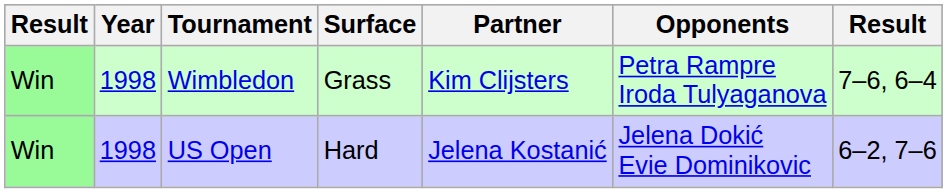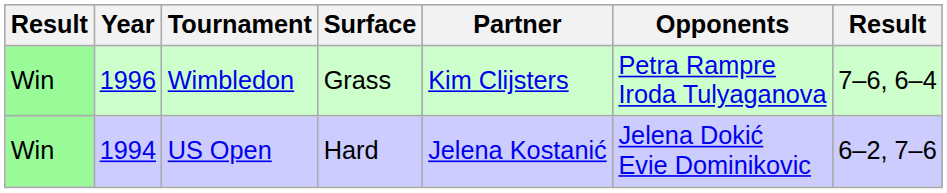 <table class="sortable wikitable" style="font-size:97%;">
 <tr>
 <th><strong>Result</strong></th>
 <th><strong>Year</strong></th>
 <th><strong>Tournament</strong></th>
 <th><strong>Surface</strong></th>
 <th><strong>Partner</strong></th>
 <th><strong>Opponents</strong></th>
 <th><strong>Result</strong></th>
 </tr>
 <tr bgcolor="#CCFFCC">
 <td style="background:#98fb98;">Win</td>
-<td><a href='#'>1998</a></td>
+<td><a href='#'>1996</a></td>
 <td><a href='#'>Wimbledon</a></td>
 <td>Grass</td>
 <td> <a href='#'>Kim Clijsters</a></td>
 <td> <a href='#'>Petra Rampre</a> <br>  <a href='#'>Iroda Tulyaganova</a></td>
 <td>7–6, 6–4</td>
 </tr>
 <tr bgcolor="#CCCCFF">
 <td style="background:#98fb98;">Win</td>
-<td><a href='#'>1998</a></td>
+<td><a href='#'>1994</a></td>
 <td><a href='#'>US Open</a></td>
 <td>Hard</td>
 <td> <a href='#'>Jelena Kostanić</a></td>
 <td> <a href='#'>Jelena Dokić</a> <br>  <a href='#'>Evie Dominikovic</a></td>
 <td>6–2, 7–6</td>
 </tr>
 </table>
